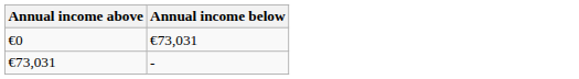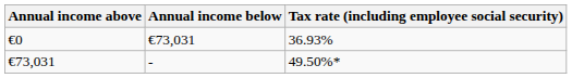 <table class="wikitable">
 <tr>
 <th>Annual income above</th>
 <th>Annual income below</th>
+<th>Tax rate (including employee social security)</th>
 </tr>
 <tr>
 <td>€0</td>
 <td>€73,031</td>
+<td>36.93%</td>
 </tr>
 <tr>
 <td>€73,031</td>
 <td>-</td>
+<td>49.50%*</td>
 </tr>
 </table>
